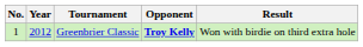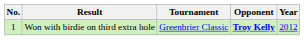 <table class="wikitable" style="font-size:95%;">
 <tr>
 <th>No.</th>
-<th>Year</th>
+<th>Result</th>
 <th>Tournament</th>
 <th>Opponent</th>
-<th>Result</th>
+<th>Year</th>
 </tr>
 <tr style="background:#D0F0C0;">
 <td align=center>1</td>
-<td><a href='#'>2012</a></td>
+<td>Won with birdie on third extra hole</td>
 <td><a href='#'>Greenbrier Classic</a></td>
 <td><strong> <a href='#'>Troy Kelly</a></strong></td>
-<td>Won with birdie on third extra hole</td>
+<td><a href='#'>2012</a></td>
 </tr>
 </table>
